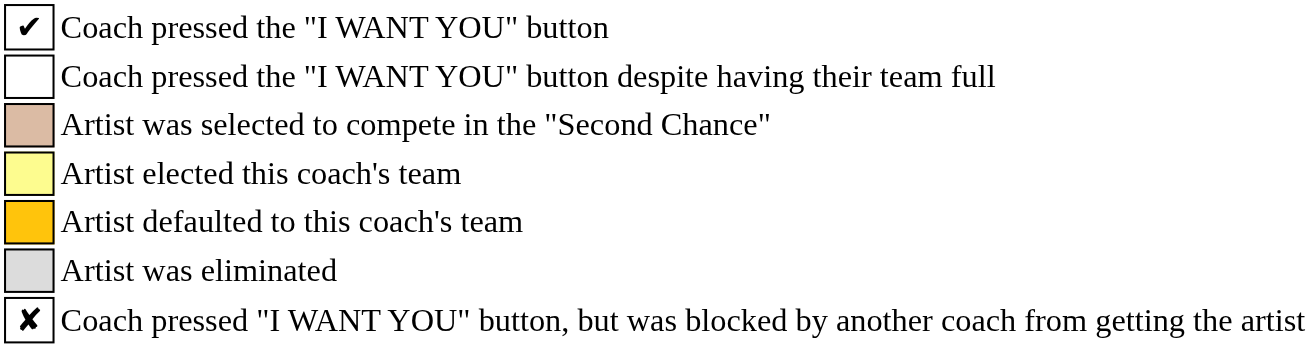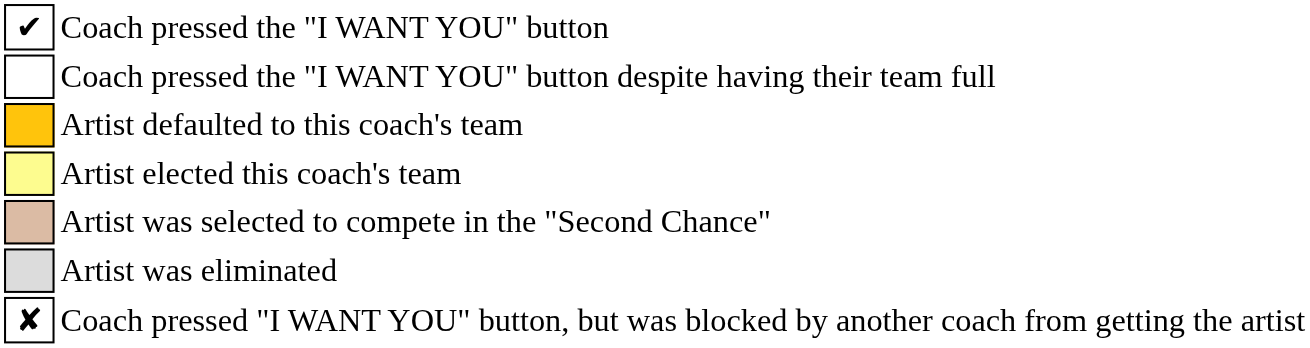 <table class="toccolours" style="font-size: 100%">
 <tr>
 <td style="background: white; border:1px solid black"> ✔ </td>
 <td>Coach pressed the "I WANT YOU" button</td>
 </tr>
 <tr>
 <td style="background: white; border:1px solid black">  </td>
 <td>Coach pressed the "I WANT YOU" button despite having their team full</td>
 </tr>
 <tr>
-<td style="background:#dbbba4; border:1px solid black">    </td>
-<td>Artist was selected to compete in the "Second Chance"</td>
+<td style="background:#ffc40c; border:1px solid black">    </td>
+<td>Artist defaulted to this coach's team</td>
 </tr>
 <tr>
 <td style="background:#fdfc8f; border:1px solid black">    </td>
 <td>Artist elected this coach's team</td>
 </tr>
 <tr>
-<td style="background:#ffc40c; border:1px solid black">    </td>
-<td>Artist defaulted to this coach's team</td>
+<td style="background:#dbbba4; border:1px solid black">    </td>
+<td>Artist was selected to compete in the "Second Chance"</td>
 </tr>
 <tr>
 <td style="background:#dcdcdc; border:1px solid black">    </td>
 <td>Artist was eliminated</td>
 </tr>
 <tr>
 <td style="background:white; border:1px solid black"> ✘ </td>
 <td>Coach pressed "I WANT YOU" button, but was blocked by another coach from getting the artist</td>
 </tr>
 </table>
